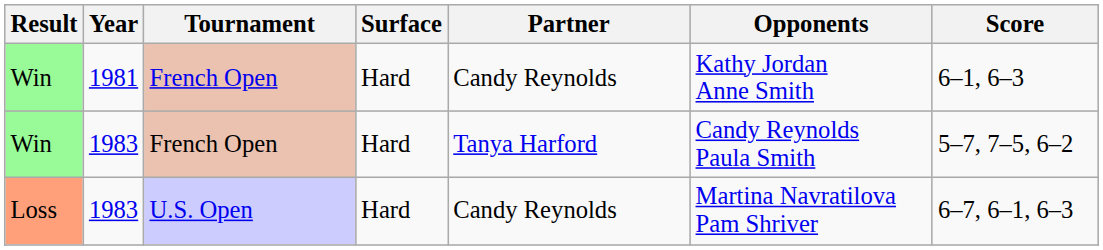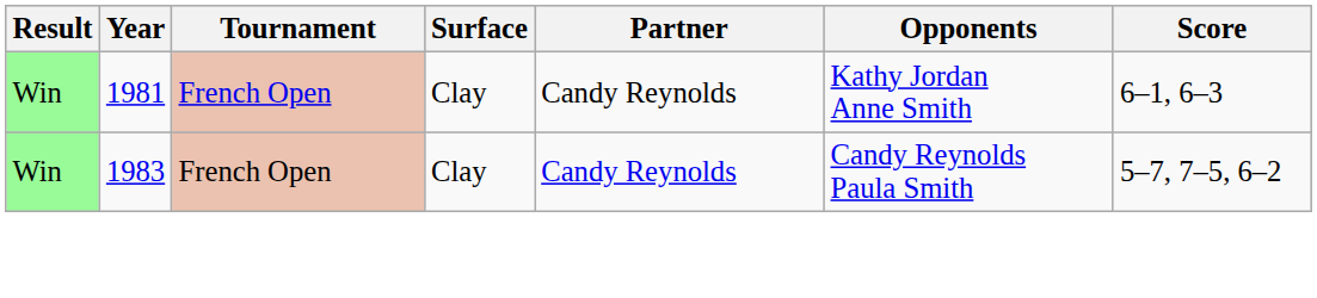 <table class="sortable wikitable">
 <tr>
 <th>Result</th>
 <th>Year</th>
 <th style="width:130px">Tournament</th>
 <th style="width:50px">Surface</th>
 <th style="width:150px">Partner</th>
 <th style="width:150px">Opponents</th>
 <th style="width:100px" class="unsortable">Score</th>
 </tr>
 <tr>
 <td style="background:#98fb98;">Win</td>
 <td><a href='#'>1981</a></td>
 <td style="background:#ebc2af;"><a href='#'>French Open</a></td>
-<td>Hard</td>
+<td>Clay</td>
 <td> Candy Reynolds</td>
 <td> <a href='#'>Kathy Jordan</a><br> <a href='#'>Anne Smith</a></td>
 <td>6–1, 6–3</td>
 </tr>
 <tr>
 <td style="background:#98fb98;">Win</td>
 <td><a href='#'>1983</a></td>
 <td style="background:#ebc2af;">French Open</td>
-<td>Hard</td>
-<td> <a href='#'>Tanya Harford</a></td>
+<td>Clay</td>
+<td> <a href='#'>Candy Reynolds</a></td>
 <td> <a href='#'>Candy Reynolds</a><br> <a href='#'>Paula Smith</a></td>
 <td>5–7, 7–5, 6–2</td>
 </tr>
-<tr>
-<td style="background:#ffa07a;">Loss</td>
-<td><a href='#'>1983</a></td>
-<td style="background:#ccccff;"><a href='#'>U.S. Open</a></td>
-<td>Hard</td>
-<td> Candy Reynolds</td>
-<td> <a href='#'>Martina Navratilova</a><br> <a href='#'>Pam Shriver</a></td>
-<td>6–7, 6–1, 6–3</td>
-</tr>
 </table>
